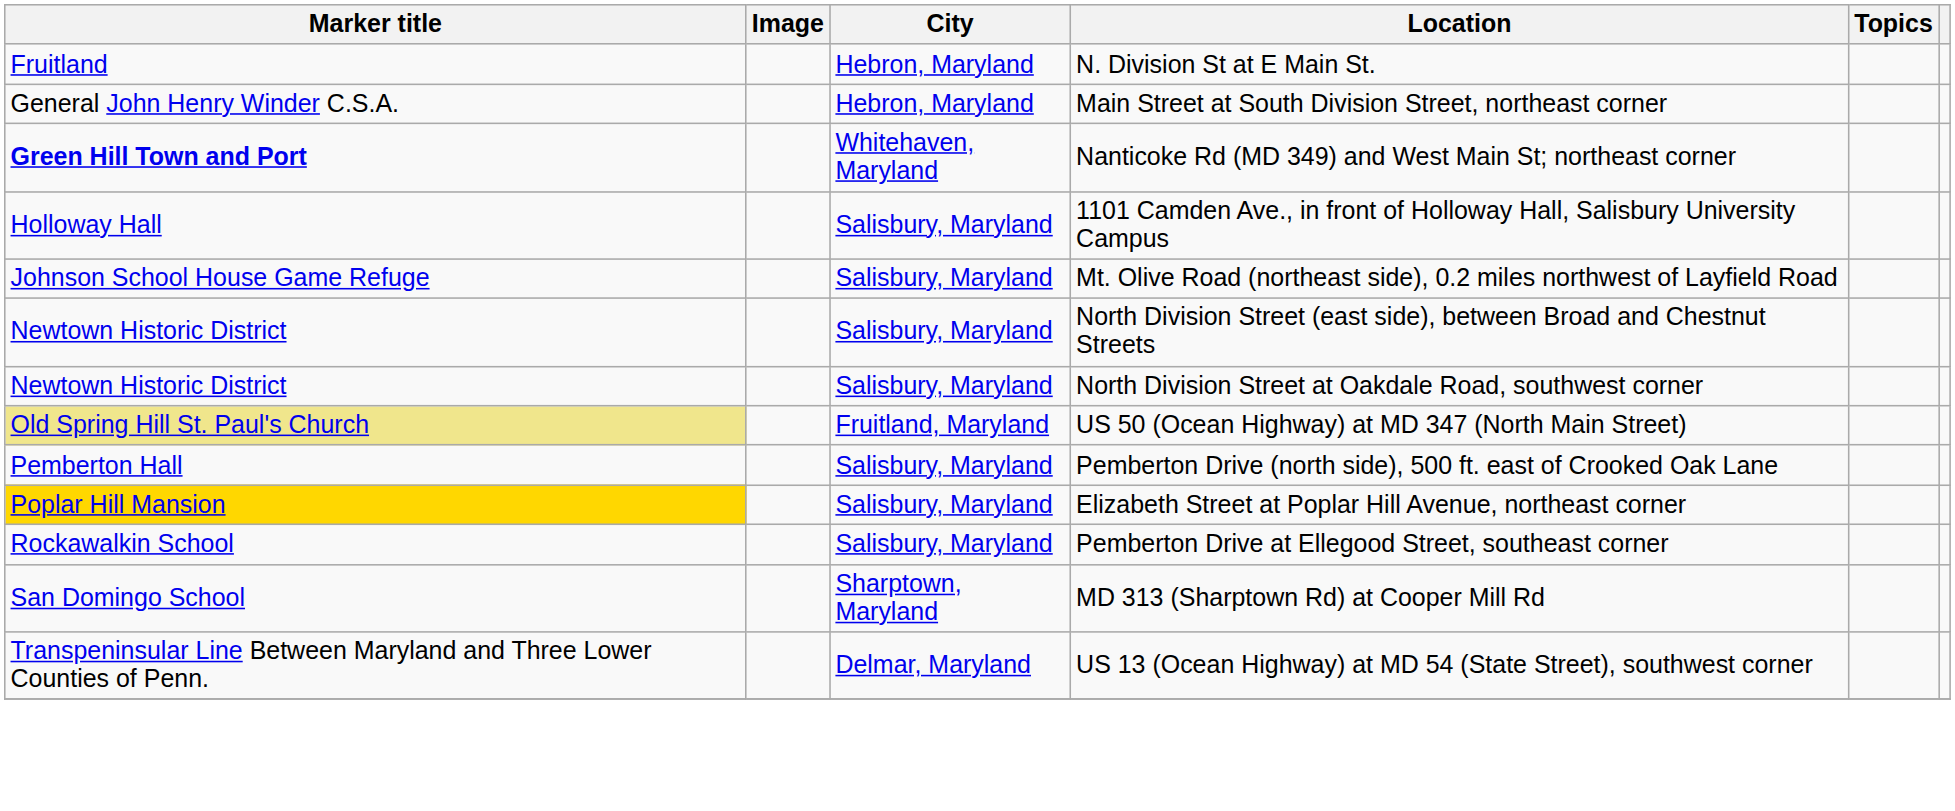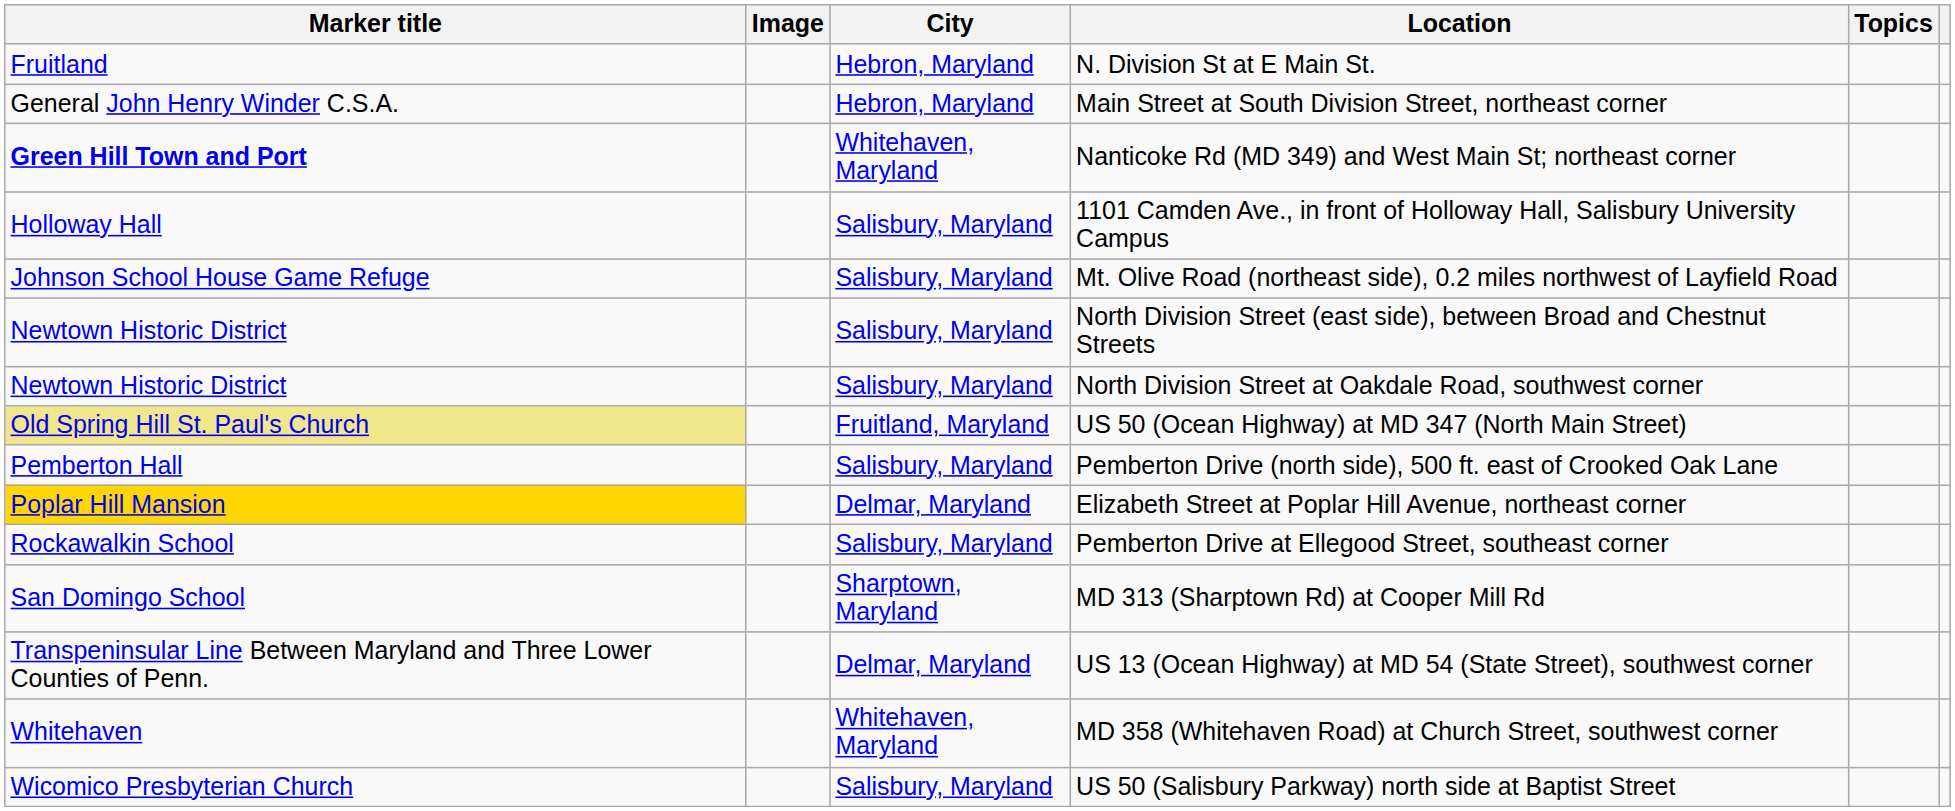 <table class="wikitable sortable">
 <tr>
 <th><strong>Marker title</strong></th>
 <th class="unsortable"><strong>Image</strong></th>
 <th><strong>City</strong></th>
 <th style="width:40%"><strong>Location</strong></th>
 <th><strong>Topics</strong></th>
 <th class="unsortable"></th>
 </tr>
 <tr>
 <td><a href='#'>Fruitland</a></td>
 <td></td>
 <td><a href='#'>Hebron, Maryland</a></td>
 <td>N. Division St at E Main St.<br><small></small></td>
 <td></td>
 <td></td>
 </tr>
 <tr>
 <td>General <a href='#'>John Henry Winder</a> C.S.A.</td>
 <td></td>
 <td><a href='#'>Hebron, Maryland</a></td>
 <td>Main Street at South Division Street, northeast corner<br><small></small></td>
 <td></td>
 <td></td>
 </tr>
 <tr>
 <td><strong><a href='#'>Green Hill Town and Port</a></strong></td>
 <td></td>
 <td><a href='#'>Whitehaven, Maryland</a></td>
 <td>Nanticoke Rd (MD 349) and West Main St; northeast corner<br><small></small></td>
 <td></td>
 <td></td>
 </tr>
 <tr>
 <td><a href='#'>Holloway Hall</a></td>
 <td></td>
 <td><a href='#'>Salisbury, Maryland</a></td>
 <td>1101 Camden Ave., in front of Holloway Hall, Salisbury University Campus<br><small></small></td>
 <td></td>
 <td></td>
 </tr>
 <tr>
 <td><a href='#'>Johnson School House Game Refuge</a></td>
 <td></td>
 <td><a href='#'>Salisbury, Maryland</a></td>
 <td>Mt. Olive Road (northeast side), 0.2 miles northwest of Layfield Road<br><small></small></td>
 <td></td>
 <td></td>
 </tr>
 <tr>
 <td><a href='#'>Newtown Historic District</a></td>
 <td></td>
 <td><a href='#'>Salisbury, Maryland</a></td>
 <td>North Division Street (east side), between Broad and Chestnut Streets<br><small></small></td>
 <td></td>
 <td></td>
 </tr>
 <tr>
 <td><a href='#'>Newtown Historic District</a></td>
 <td></td>
 <td><a href='#'>Salisbury, Maryland</a></td>
 <td>North Division Street at Oakdale Road, southwest corner<br><small></small></td>
 <td></td>
 <td></td>
 </tr>
 <tr>
 <td style="background: khaki;"><a href='#'>Old Spring Hill St. Paul's Church</a></td>
 <td></td>
 <td><a href='#'>Fruitland, Maryland</a></td>
 <td>US 50 (Ocean Highway) at MD 347 (North Main Street)<br><small></small></td>
 <td></td>
 <td></td>
 </tr>
 <tr>
 <td><a href='#'>Pemberton Hall</a></td>
 <td></td>
 <td><a href='#'>Salisbury, Maryland</a></td>
 <td>Pemberton Drive (north side), 500 ft. east of Crooked Oak Lane<br><small></small></td>
 <td></td>
 <td></td>
 </tr>
 <tr>
 <td style="background: gold;"><a href='#'>Poplar Hill Mansion</a></td>
 <td></td>
-<td><a href='#'>Salisbury, Maryland</a></td>
+<td><a href='#'>Delmar, Maryland</a></td>
 <td>Elizabeth Street at Poplar Hill Avenue, northeast corner<br><small></small></td>
 <td></td>
 <td></td>
 </tr>
 <tr>
 <td><a href='#'>Rockawalkin School</a></td>
 <td></td>
 <td><a href='#'>Salisbury, Maryland</a></td>
 <td>Pemberton Drive at Ellegood Street, southeast corner<br><small></small></td>
 <td></td>
 <td></td>
 </tr>
 <tr>
 <td><a href='#'>San Domingo School</a></td>
 <td></td>
 <td><a href='#'>Sharptown, Maryland</a></td>
 <td>MD 313 (Sharptown Rd) at Cooper Mill Rd<br><small></small></td>
 <td></td>
 <td></td>
 </tr>
 <tr>
 <td><a href='#'>Transpeninsular Line</a> Between Maryland and Three Lower Counties of Penn.</td>
 <td></td>
 <td><a href='#'>Delmar, Maryland</a></td>
 <td>US 13 (Ocean Highway) at MD 54 (State Street), southwest corner<br><small></small></td>
 <td></td>
 <td></td>
 </tr>
 <tr>
+<td><a href='#'>Whitehaven</a></td>
+<td></td>
+<td><a href='#'>Whitehaven, Maryland</a></td>
+<td>MD 358 (Whitehaven Road) at Church Street, southwest corner<br><small></small></td>
+<td></td>
+<td></td>
+</tr>
+<tr>
+<td><a href='#'>Wicomico Presbyterian Church</a></td>
+<td></td>
+<td><a href='#'>Salisbury, Maryland</a></td>
+<td>US 50 (Salisbury Parkway) north side at Baptist Street<br><small></small></td>
+<td></td>
+<td></td>
+</tr>
+<tr>
 </tr>
 </table>
